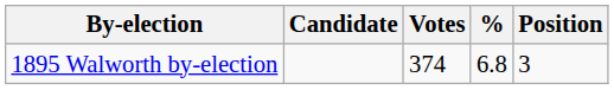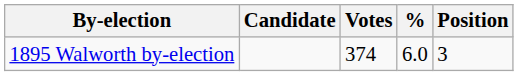 <table class="wikitable">
 <tr>
 <th>By-election</th>
 <th>Candidate</th>
 <th>Votes</th>
 <th>%</th>
 <th>Position</th>
 </tr>
 <tr>
 <td><a href='#'>1895 Walworth by-election</a></td>
 <td></td>
 <td>374</td>
-<td>6.8</td>
+<td>6.0</td>
 <td>3</td>
 </tr>
 </table>
